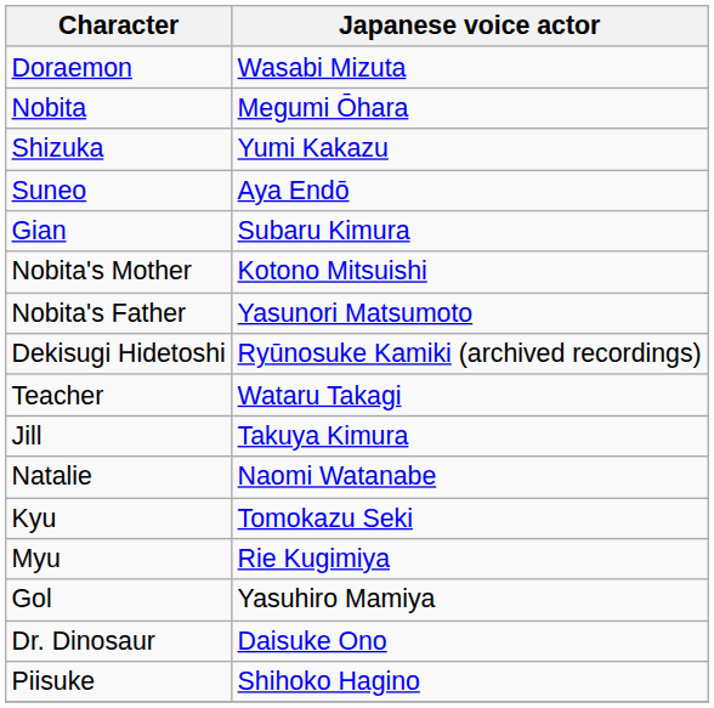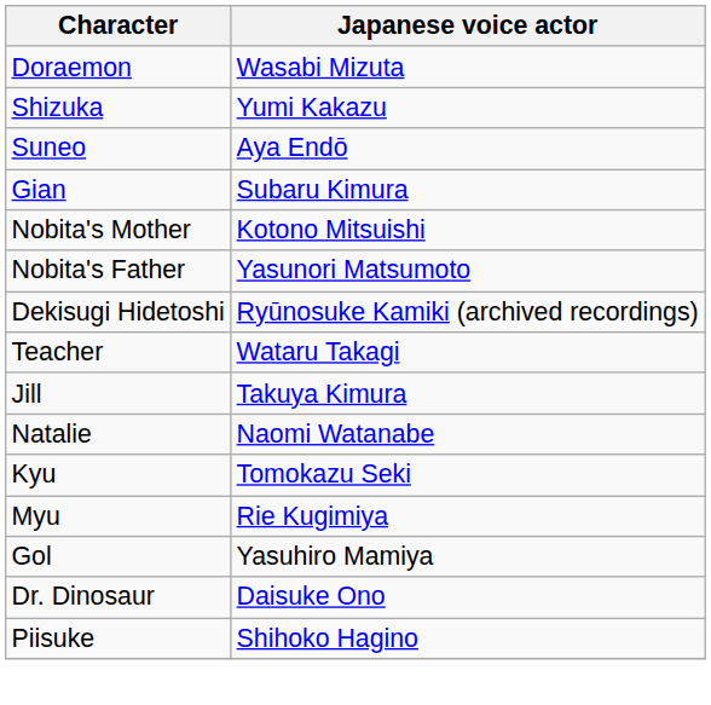 <table class="wikitable">
 <tr>
 <th>Character</th>
 <th>Japanese voice actor</th>
 </tr>
 <tr>
 <td><a href='#'>Doraemon</a></td>
 <td><a href='#'>Wasabi Mizuta</a></td>
-</tr>
-<tr>
-<td><a href='#'>Nobita</a></td>
-<td><a href='#'>Megumi Ōhara</a></td>
 </tr>
 <tr>
 <td><a href='#'>Shizuka</a></td>
 <td><a href='#'>Yumi Kakazu</a></td>
 </tr>
 <tr>
 <td><a href='#'>Suneo</a></td>
 <td><a href='#'>Aya Endō</a></td>
 </tr>
 <tr>
 <td><a href='#'>Gian</a></td>
 <td><a href='#'>Subaru Kimura</a></td>
 </tr>
 <tr>
 <td>Nobita's Mother</td>
 <td><a href='#'>Kotono Mitsuishi</a></td>
 </tr>
 <tr>
 <td>Nobita's Father</td>
 <td><a href='#'>Yasunori Matsumoto</a></td>
 </tr>
 <tr>
 <td>Dekisugi Hidetoshi</td>
 <td><a href='#'>Ryūnosuke Kamiki</a> (archived recordings)</td>
 </tr>
 <tr>
 <td>Teacher</td>
 <td><a href='#'>Wataru Takagi</a></td>
 </tr>
 <tr>
 <td>Jill</td>
 <td><a href='#'>Takuya Kimura</a></td>
 </tr>
 <tr>
 <td>Natalie</td>
 <td><a href='#'>Naomi Watanabe</a></td>
 </tr>
 <tr>
 <td>Kyu</td>
 <td><a href='#'>Tomokazu Seki</a></td>
 </tr>
 <tr>
 <td>Myu</td>
 <td><a href='#'>Rie Kugimiya</a></td>
 </tr>
 <tr>
 <td>Gol</td>
 <td>Yasuhiro Mamiya</td>
 </tr>
 <tr>
 <td>Dr. Dinosaur</td>
 <td><a href='#'>Daisuke Ono</a></td>
 </tr>
 <tr>
 <td>Piisuke</td>
 <td><a href='#'>Shihoko Hagino</a></td>
 </tr>
 <tr>
 </tr>
 </table>
